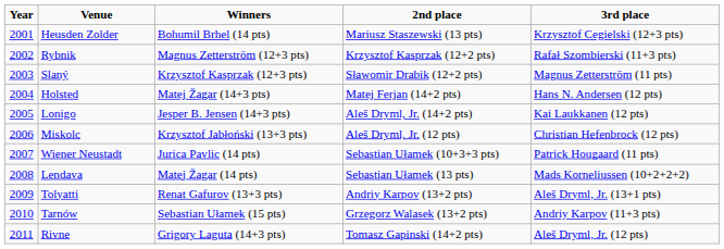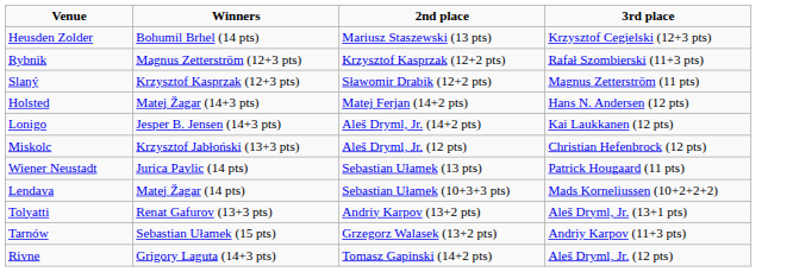 <table class="wikitable" style="font-size: 95%">
 <tr align=center>
-<td width=35px  ><strong>Year</strong></td>
 <td width=140px ><strong>Venue</strong></td>
 <td width=230px ><strong>Winners</strong></td>
 <td width=230px ><strong>2nd place</strong></td>
 <td width=230px ><strong>3rd place</strong></td>
 </tr>
 <tr>
-<td align=center><a href='#'>2001</a></td>
 <td> <a href='#'>Heusden Zolder</a></td>
 <td> <a href='#'>Bohumil Brhel</a> (14 pts)</td>
 <td> <a href='#'>Mariusz Staszewski</a> (13 pts)</td>
 <td> <a href='#'>Krzysztof Cegielski</a> (12+3 pts)</td>
 </tr>
 <tr>
-<td align=center><a href='#'>2002</a></td>
 <td> <a href='#'>Rybnik</a></td>
 <td> <a href='#'>Magnus Zetterström</a> (12+3 pts)</td>
 <td> <a href='#'>Krzysztof Kasprzak</a> (12+2 pts)</td>
 <td> <a href='#'>Rafał Szombierski</a> (11+3 pts)</td>
 </tr>
 <tr>
-<td align=center><a href='#'>2003</a></td>
 <td> <a href='#'>Slaný</a></td>
 <td> <a href='#'>Krzysztof Kasprzak</a> (12+3 pts)</td>
 <td> <a href='#'>Sławomir Drabik</a> (12+2 pts)</td>
 <td> <a href='#'>Magnus Zetterström</a> (11 pts)</td>
 </tr>
 <tr>
-<td align=center><a href='#'>2004</a></td>
 <td> <a href='#'>Holsted</a></td>
 <td> <a href='#'>Matej Žagar</a> (14+3 pts)</td>
 <td> <a href='#'>Matej Ferjan</a> (14+2 pts)</td>
 <td> <a href='#'>Hans N. Andersen</a> (12 pts)</td>
 </tr>
 <tr>
-<td align=center><a href='#'>2005</a></td>
 <td> <a href='#'>Lonigo</a></td>
 <td> <a href='#'>Jesper B. Jensen</a> (14+3 pts)</td>
 <td> <a href='#'>Aleš Dryml, Jr.</a> (14+2 pts)</td>
 <td> <a href='#'>Kai Laukkanen</a> (12 pts)</td>
 </tr>
 <tr>
-<td align=center><a href='#'>2006</a></td>
 <td> <a href='#'>Miskolc</a></td>
 <td> <a href='#'>Krzysztof Jabłoński</a> (13+3 pts)</td>
 <td> <a href='#'>Aleš Dryml, Jr.</a> (12 pts)</td>
 <td> <a href='#'>Christian Hefenbrock</a> (12 pts)</td>
 </tr>
 <tr>
-<td align=center><a href='#'>2007</a></td>
 <td> <a href='#'>Wiener Neustadt</a></td>
 <td> <a href='#'>Jurica Pavlic</a> (14 pts)</td>
-<td> <a href='#'>Sebastian Ułamek</a> (10+3+3 pts)</td>
+<td> <a href='#'>Sebastian Ułamek</a> (13 pts)</td>
 <td> <a href='#'>Patrick Hougaard</a> (11 pts)</td>
 </tr>
 <tr>
-<td align=center><a href='#'>2008</a></td>
 <td> <a href='#'>Lendava</a></td>
 <td> <a href='#'>Matej Žagar</a> (14 pts)</td>
-<td> <a href='#'>Sebastian Ułamek</a> (13 pts)</td>
+<td> <a href='#'>Sebastian Ułamek</a> (10+3+3 pts)</td>
 <td> <a href='#'>Mads Korneliussen</a> (10+2+2+2)</td>
 </tr>
 <tr>
-<td align=center><a href='#'>2009</a></td>
 <td> <a href='#'>Tolyatti</a></td>
 <td> <a href='#'>Renat Gafurov</a> (13+3 pts)</td>
 <td> <a href='#'>Andriy Karpov</a> (13+2 pts)</td>
 <td> <a href='#'>Aleš Dryml, Jr.</a> (13+1 pts)</td>
 </tr>
 <tr>
-<td align=center><a href='#'>2010</a></td>
 <td> <a href='#'>Tarnów</a></td>
 <td> <a href='#'>Sebastian Ułamek</a> (15 pts)</td>
 <td> <a href='#'>Grzegorz Walasek</a> (13+2 pts)</td>
 <td> <a href='#'>Andriy Karpov</a> (11+3 pts)</td>
 </tr>
 <tr>
-<td align=center><a href='#'>2011</a></td>
 <td> <a href='#'>Rivne</a></td>
 <td> <a href='#'>Grigory Laguta</a> (14+3 pts)</td>
 <td> <a href='#'>Tomasz Gapinski</a> (14+2 pts)</td>
 <td> <a href='#'>Aleš Dryml, Jr.</a> (12 pts)</td>
 </tr>
 </table>
